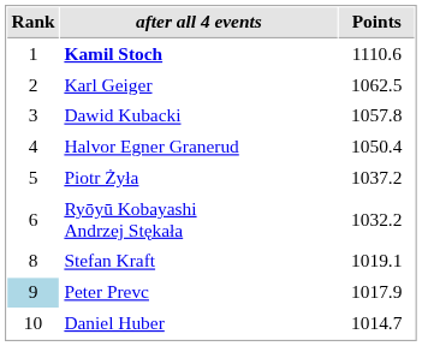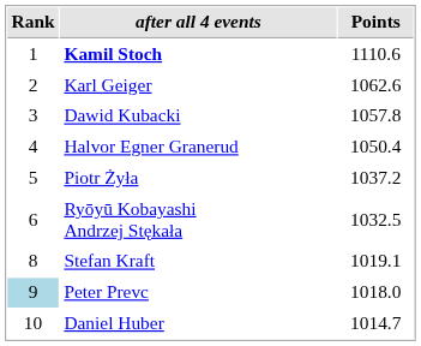 <table cellspacing="1" cellpadding="3" style="border:1px solid #AAAAAA;font-size:86%">
 <tr style="background-color: #E4E4E4;">
 <th style="border-bottom:1px solid #AAAAAA; width: 10px;">Rank</th>
 <th style="border-bottom:1px solid #AAAAAA; width: 200px;"><em>after all 4 events</em></th>
 <th style="border-bottom:1px solid #AAAAAA; width: 50px;">Points</th>
 </tr>
 <tr>
 <td align=center>1</td>
 <td> <strong><a href='#'>Kamil Stoch</a></strong></td>
 <td align=center>1110.6</td>
 </tr>
 <tr>
 <td align=center>2</td>
 <td> <a href='#'>Karl Geiger</a></td>
-<td align=center>1062.5</td>
+<td align=center>1062.6</td>
 </tr>
 <tr>
 <td align=center>3</td>
 <td> <a href='#'>Dawid Kubacki</a></td>
 <td align=center>1057.8</td>
 </tr>
 <tr>
 <td align=center>4</td>
 <td> <a href='#'>Halvor Egner Granerud</a></td>
 <td align=center>1050.4</td>
 </tr>
 <tr>
 <td align=center>5</td>
 <td> <a href='#'>Piotr Żyła</a></td>
 <td align=center>1037.2</td>
 </tr>
 <tr>
 <td align=center>6</td>
 <td> <a href='#'>Ryōyū Kobayashi</a><br> <a href='#'>Andrzej Stękała</a></td>
-<td align=center>1032.2</td>
+<td align=center>1032.5</td>
 </tr>
 <tr>
 <td align=center>8</td>
 <td> <a href='#'>Stefan Kraft</a></td>
 <td align=center>1019.1</td>
 </tr>
 <tr>
 <td align=center style="background: lightblue;">9</td>
 <td> <a href='#'>Peter Prevc</a></td>
-<td align=center>1017.9</td>
+<td align=center>1018.0</td>
 </tr>
 <tr>
 <td align=center>10</td>
 <td> <a href='#'>Daniel Huber</a></td>
 <td align=center>1014.7</td>
 </tr>
 </table>
